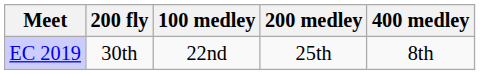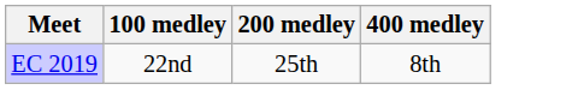 <table class="sortable wikitable">
 <tr>
 <th>Meet</th>
-<th class="unsortable">200 fly</th>
 <th class="unsortable">100 medley</th>
 <th class="unsortable">200 medley</th>
 <th class="unsortable">400 medley</th>
 </tr>
 <tr>
 <td style="background:#ccccff"><a href='#'>EC 2019</a></td>
-<td align="center">30th</td>
 <td align="center">22nd</td>
 <td align="center">25th</td>
 <td align="center">8th</td>
 </tr>
 </table>
